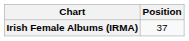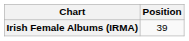 <table class="wikitable plainrowheaders" style="text-align:center">
 <tr>
 <th>Chart</th>
 <th>Position</th>
 </tr>
 <tr>
 <th scope="row">Irish Female Albums (IRMA)</th>
-<td>37</td>
+<td>39</td>
 </tr>
 </table>
